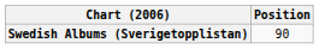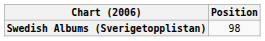 <table class="wikitable plainrowheaders" style="text-align:center">
 <tr>
 <th scope="col">Chart (2006)</th>
 <th scope="col">Position</th>
 </tr>
 <tr>
 <th scope="row">Swedish Albums (Sverigetopplistan)</th>
-<td>90</td>
+<td>98</td>
 </tr>
 </table>
